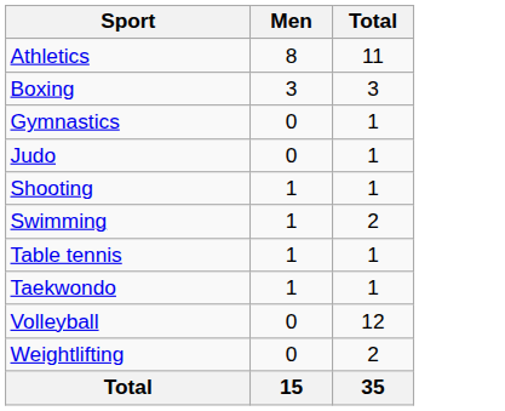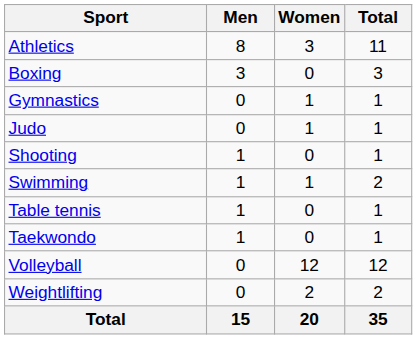 <table class="wikitable sortable" style="text-align:center;">
 <tr>
 <th width=180>Sport</th>
 <th width=55>Men</th>
+<th width=55>Women</th>
 <th width=55>Total</th>
 </tr>
 <tr>
 <td align=left><a href='#'>Athletics</a></td>
 <td>8</td>
+<td>3</td>
 <td>11</td>
 </tr>
 <tr>
 <td align=left><a href='#'>Boxing</a></td>
 <td>3</td>
+<td>0</td>
 <td>3</td>
 </tr>
 <tr>
 <td align=left><a href='#'>Gymnastics</a></td>
 <td>0</td>
 <td>1</td>
+<td>1</td>
 </tr>
 <tr>
 <td align=left><a href='#'>Judo</a></td>
 <td>0</td>
 <td>1</td>
+<td>1</td>
 </tr>
 <tr>
 <td align=left><a href='#'>Shooting</a></td>
 <td>1</td>
+<td>0</td>
 <td>1</td>
 </tr>
 <tr>
 <td align=left><a href='#'>Swimming</a></td>
+<td>1</td>
 <td>1</td>
 <td>2</td>
 </tr>
 <tr>
 <td align=left><a href='#'>Table tennis</a></td>
 <td>1</td>
+<td>0</td>
 <td>1</td>
 </tr>
 <tr>
 <td align=left><a href='#'>Taekwondo</a></td>
 <td>1</td>
+<td>0</td>
 <td>1</td>
 </tr>
 <tr>
 <td align=left><a href='#'>Volleyball</a></td>
 <td>0</td>
 <td>12</td>
+<td>12</td>
 </tr>
 <tr>
 <td align=left><a href='#'>Weightlifting</a></td>
 <td>0</td>
 <td>2</td>
+<td>2</td>
 </tr>
 <tr class="sortbottom">
 <th>Total</th>
 <th>15</th>
+<th>20</th>
 <th>35</th>
 </tr>
 </table>
